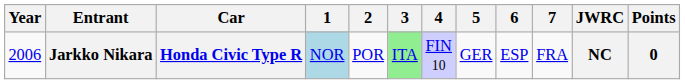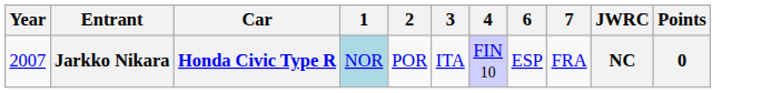 <table class="wikitable" border="1" style="text-align:center; font-size:90%;">
 <tr>
 <th>Year</th>
 <th>Entrant</th>
 <th>Car</th>
 <th>1</th>
 <th>2</th>
 <th>3</th>
 <th>4</th>
-<th>5</th>
 <th>6</th>
 <th>7</th>
 <th>JWRC</th>
 <th>Points</th>
 </tr>
 <tr>
-<td><a href='#'>2006</a></td>
+<td><a href='#'>2007</a></td>
 <th>Jarkko Nikara</th>
 <th><a href='#'>Honda Civic Type R</a></th>
 <td style="background: lightblue;"><a href='#'>NOR</a></td>
 <td><a href='#'>POR</a></td>
-<td style="background: lightgreen;"><a href='#'>ITA</a></td>
+<td><a href='#'>ITA</a></td>
 <td style="background:#CFCFFF;"><a href='#'>FIN</a><br><small>10</small></td>
-<td><a href='#'>GER</a></td>
 <td><a href='#'>ESP</a></td>
 <td><a href='#'>FRA</a></td>
 <th>NC</th>
 <th>0</th>
 </tr>
 </table>
